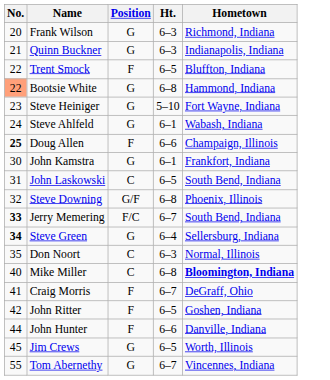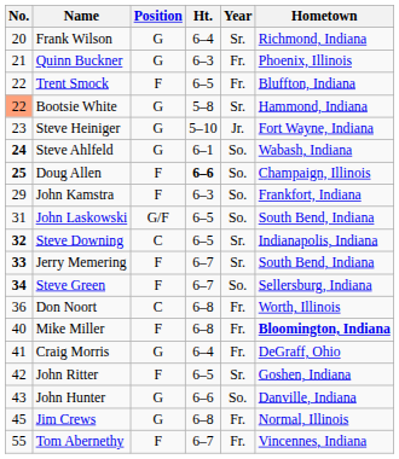 <table class="wikitable" style="text-align:center">
 <tr>
 <th>No.</th>
 <th>Name</th>
 <th><a href='#'>Position</a></th>
 <th>Ht.</th>
+<th>Year</th>
 <th>Hometown</th>
 </tr>
 <tr>
 <td>20</td>
 <td style="text-align:left">Frank Wilson</td>
 <td>G</td>
-<td>6–3</td>
+<td>6–4</td>
+<td>Sr.</td>
 <td style="text-align:left"><a href='#'>Richmond, Indiana</a></td>
 </tr>
 <tr>
 <td>21</td>
 <td style="text-align:left"><a href='#'>Quinn Buckner</a></td>
 <td>G</td>
 <td>6–3</td>
-<td style="text-align:left"><a href='#'>Indianapolis, Indiana</a></td>
+<td>Fr.</td>
+<td style="text-align:left"><a href='#'>Phoenix, Illinois</a></td>
 </tr>
 <tr>
 <td>22</td>
 <td style="text-align:left"><a href='#'>Trent Smock</a></td>
 <td>F</td>
 <td>6–5</td>
+<td>Fr.</td>
 <td style="text-align:left"><a href='#'>Bluffton, Indiana</a></td>
 </tr>
 <tr>
 <td style="background: lightsalmon;">22</td>
 <td style="text-align:left">Bootsie White</td>
 <td>G</td>
-<td>6–8</td>
+<td>5–8</td>
+<td>Sr.</td>
 <td style="text-align:left"><a href='#'>Hammond, Indiana</a></td>
 </tr>
 <tr>
 <td>23</td>
 <td style="text-align:left">Steve Heiniger</td>
 <td>G</td>
 <td>5–10</td>
+<td>Jr.</td>
 <td style="text-align:left"><a href='#'>Fort Wayne, Indiana</a></td>
 </tr>
 <tr>
-<td>24</td>
+<td><strong>24</strong></td>
 <td style="text-align:left">Steve Ahlfeld</td>
 <td>G</td>
 <td>6–1</td>
+<td>So.</td>
 <td style="text-align:left"><a href='#'>Wabash, Indiana</a></td>
 </tr>
 <tr>
 <td><strong>25</strong></td>
 <td style="text-align:left">Doug Allen</td>
 <td>F</td>
-<td>6–6</td>
+<td><strong>6–6</strong></td>
+<td>So.</td>
 <td style="text-align:left"><a href='#'>Champaign, Illinois</a></td>
 </tr>
 <tr>
-<td>30</td>
+<td>29</td>
 <td style="text-align:left">John Kamstra</td>
-<td>G</td>
-<td>6–1</td>
+<td>F</td>
+<td>6–3</td>
+<td>So.</td>
 <td style="text-align:left"><a href='#'>Frankfort, Indiana</a></td>
 </tr>
 <tr>
 <td>31</td>
 <td style="text-align:left"><a href='#'>John Laskowski</a></td>
-<td>C</td>
+<td>G/F</td>
 <td>6–5</td>
+<td>So.</td>
 <td style="text-align:left"><a href='#'>South Bend, Indiana</a></td>
 </tr>
 <tr>
-<td>32</td>
+<td><strong>32</strong></td>
 <td style="text-align:left"><a href='#'>Steve Downing</a></td>
-<td>G/F</td>
-<td>6–8</td>
-<td style="text-align:left"><a href='#'>Phoenix, Illinois</a></td>
+<td>C</td>
+<td>6–5</td>
+<td>Sr.</td>
+<td style="text-align:left"><a href='#'>Indianapolis, Indiana</a></td>
 </tr>
 <tr>
 <td><strong>33</strong></td>
 <td style="text-align:left">Jerry Memering</td>
-<td>F/C</td>
+<td>F</td>
 <td>6–7</td>
+<td>Sr.</td>
 <td style="text-align:left"><a href='#'>South Bend, Indiana</a></td>
 </tr>
 <tr>
 <td><strong>34</strong></td>
 <td style="text-align:left"><a href='#'>Steve Green</a></td>
-<td>G</td>
-<td>6–4</td>
+<td>F</td>
+<td>6–7</td>
+<td>So.</td>
 <td style="text-align:left"><a href='#'>Sellersburg, Indiana</a></td>
 </tr>
 <tr>
-<td>35</td>
+<td>36</td>
 <td style="text-align:left">Don Noort</td>
 <td>C</td>
-<td>6–3</td>
-<td style="text-align:left"><a href='#'>Normal, Illinois</a></td>
+<td>6–8</td>
+<td>Fr.</td>
+<td style="text-align:left"><a href='#'>Worth, Illinois</a></td>
 </tr>
 <tr>
 <td>40</td>
 <td style="text-align:left">Mike Miller</td>
-<td>C</td>
+<td>F</td>
 <td>6–8</td>
+<td>Fr.</td>
 <td style="text-align:left"><strong><a href='#'>Bloomington, Indiana</a></strong></td>
 </tr>
 <tr>
 <td>41</td>
 <td style="text-align:left">Craig Morris</td>
-<td>F</td>
-<td>6–7</td>
+<td>G</td>
+<td>6–4</td>
+<td>Fr.</td>
 <td style="text-align:left"><a href='#'>DeGraff, Ohio</a></td>
 </tr>
 <tr>
 <td>42</td>
 <td style="text-align:left">John Ritter</td>
 <td>F</td>
 <td>6–5</td>
+<td>Sr.</td>
 <td style="text-align:left"><a href='#'>Goshen, Indiana</a></td>
 </tr>
 <tr>
-<td>44</td>
+<td>43</td>
 <td style="text-align:left">John Hunter</td>
-<td>F</td>
+<td>G</td>
 <td>6–6</td>
+<td>So.</td>
 <td style="text-align:left"><a href='#'>Danville, Indiana</a></td>
 </tr>
 <tr>
 <td>45</td>
 <td style="text-align:left"><a href='#'>Jim Crews</a></td>
 <td>G</td>
-<td>6–5</td>
-<td style="text-align:left"><a href='#'>Worth, Illinois</a></td>
+<td>6–8</td>
+<td>Fr.</td>
+<td style="text-align:left"><a href='#'>Normal, Illinois</a></td>
 </tr>
 <tr>
 <td>55</td>
 <td style="text-align:left"><a href='#'>Tom Abernethy</a></td>
-<td>G</td>
+<td>F</td>
 <td>6–7</td>
+<td>Fr.</td>
 <td style="text-align:left"><a href='#'>Vincennes, Indiana</a></td>
 </tr>
 </table>
